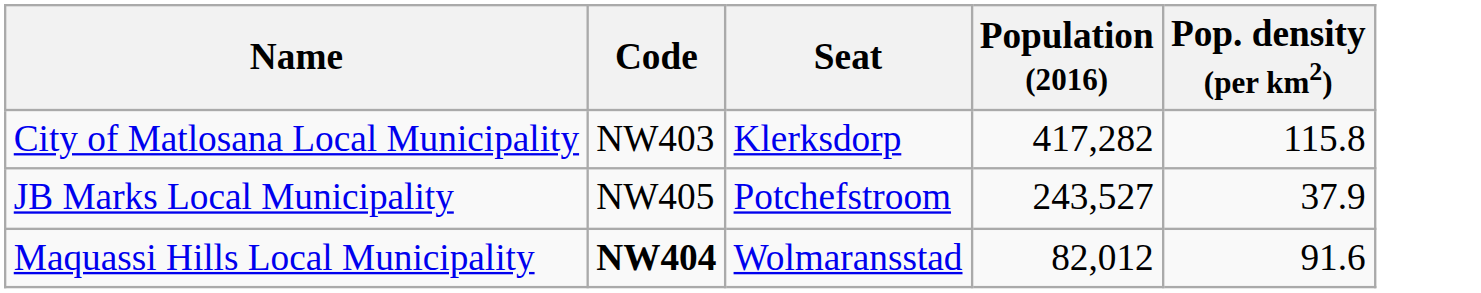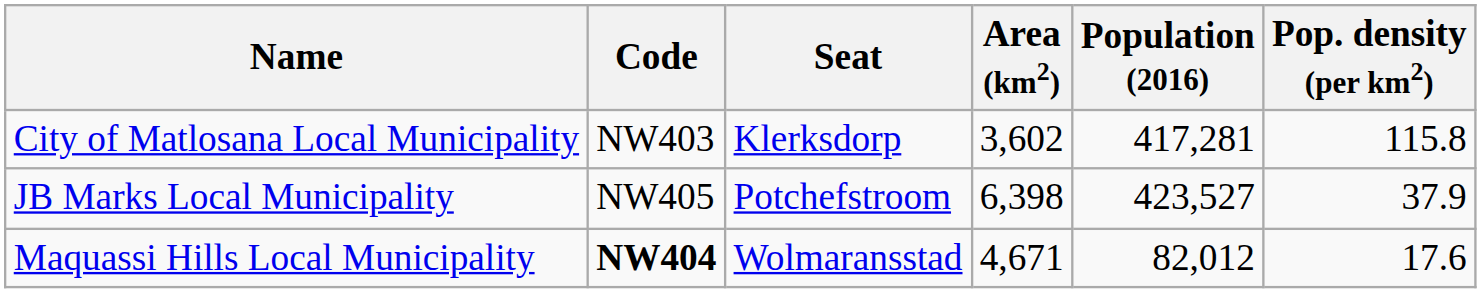 <table class="wikitable sortable">
 <tr>
 <th>Name</th>
 <th>Code</th>
 <th>Seat</th>
+<th>Area<br><small>(km<sup>2</sup>)</small></th>
 <th>Population<br><small>(2016)</small></th>
 <th>Pop. density<br><small>(per km<sup>2</sup>)</small></th>
 </tr>
 <tr>
 <td><a href='#'>City of Matlosana Local Municipality</a></td>
 <td>NW403</td>
 <td><a href='#'>Klerksdorp</a></td>
-<td style="text-align:right">417,282</td>
+<td style="text-align:right">3,602</td>
+<td style="text-align:right">417,281</td>
 <td style="text-align:right">115.8</td>
 </tr>
 <tr>
 <td><a href='#'>JB Marks Local Municipality</a></td>
 <td>NW405</td>
 <td><a href='#'>Potchefstroom</a></td>
-<td style="text-align:right">243,527</td>
+<td style="text-align:right">6,398</td>
+<td style="text-align:right">423,527</td>
 <td style="text-align:right">37.9</td>
 </tr>
 <tr>
 <td><a href='#'>Maquassi Hills Local Municipality</a></td>
 <td><strong>NW404</strong></td>
 <td><a href='#'>Wolmaransstad</a></td>
+<td style="text-align:right">4,671</td>
 <td style="text-align:right">82,012</td>
-<td style="text-align:right">91.6</td>
+<td style="text-align:right">17.6</td>
 </tr>
 </table>
